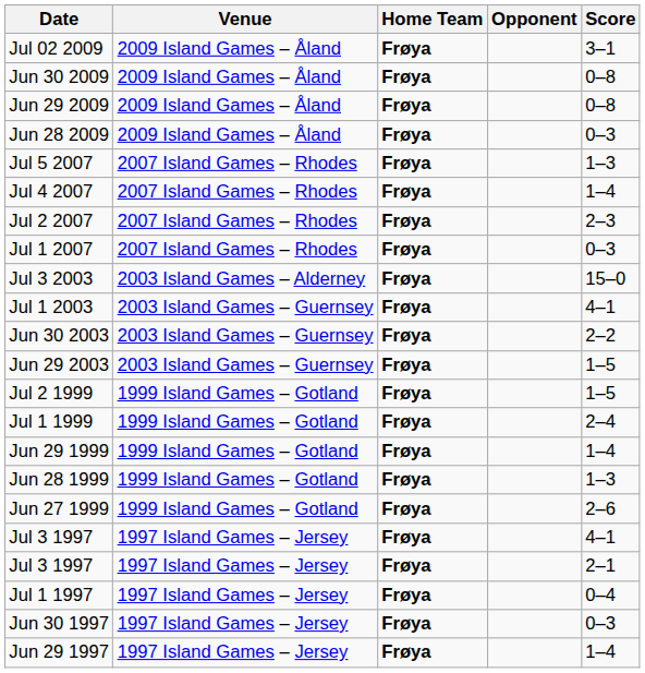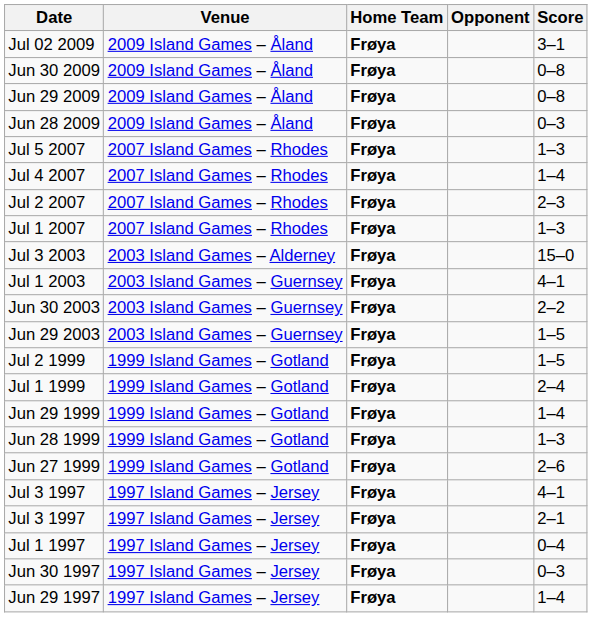 <table class="wikitable">
 <tr>
 <th>Date</th>
 <th>Venue</th>
 <th>Home Team</th>
 <th>Opponent</th>
 <th>Score</th>
 </tr>
 <tr>
 <td>Jul 02 2009</td>
 <td><a href='#'>2009 Island Games</a> – <a href='#'>Åland</a></td>
 <td> <strong>Frøya</strong></td>
 <td></td>
 <td>3–1</td>
 </tr>
 <tr>
 <td>Jun 30 2009</td>
 <td><a href='#'>2009 Island Games</a> – <a href='#'>Åland</a></td>
 <td> <strong>Frøya</strong></td>
 <td></td>
 <td>0–8</td>
 </tr>
 <tr>
 <td>Jun 29 2009</td>
 <td><a href='#'>2009 Island Games</a> – <a href='#'>Åland</a></td>
 <td> <strong>Frøya</strong></td>
 <td></td>
 <td>0–8</td>
 </tr>
 <tr>
 <td>Jun 28 2009</td>
 <td><a href='#'>2009 Island Games</a> – <a href='#'>Åland</a></td>
 <td> <strong>Frøya</strong></td>
 <td></td>
 <td>0–3</td>
 </tr>
 <tr>
 <td>Jul 5 2007</td>
 <td><a href='#'>2007 Island Games</a> – <a href='#'>Rhodes</a></td>
 <td> <strong>Frøya</strong></td>
 <td></td>
 <td>1–3</td>
 </tr>
 <tr>
 <td>Jul 4 2007</td>
 <td><a href='#'>2007 Island Games</a> – <a href='#'>Rhodes</a></td>
 <td> <strong>Frøya</strong></td>
 <td></td>
 <td>1–4</td>
 </tr>
 <tr>
 <td>Jul 2 2007</td>
 <td><a href='#'>2007 Island Games</a> – <a href='#'>Rhodes</a></td>
 <td> <strong>Frøya</strong></td>
 <td></td>
 <td>2–3</td>
 </tr>
 <tr>
 <td>Jul 1 2007</td>
 <td><a href='#'>2007 Island Games</a> – <a href='#'>Rhodes</a></td>
 <td> <strong>Frøya</strong></td>
 <td></td>
-<td>0–3</td>
+<td>1–3</td>
 </tr>
 <tr>
 <td>Jul 3 2003</td>
 <td><a href='#'>2003 Island Games</a> – <a href='#'>Alderney</a></td>
 <td> <strong>Frøya</strong></td>
 <td></td>
 <td>15–0</td>
 </tr>
 <tr>
 <td>Jul 1 2003</td>
 <td><a href='#'>2003 Island Games</a> – <a href='#'>Guernsey</a></td>
 <td> <strong>Frøya</strong></td>
 <td></td>
 <td>4–1</td>
 </tr>
 <tr>
 <td>Jun 30 2003</td>
 <td><a href='#'>2003 Island Games</a> – <a href='#'>Guernsey</a></td>
 <td> <strong>Frøya</strong></td>
 <td></td>
 <td>2–2</td>
 </tr>
 <tr>
 <td>Jun 29 2003</td>
 <td><a href='#'>2003 Island Games</a> – <a href='#'>Guernsey</a></td>
 <td> <strong>Frøya</strong></td>
 <td></td>
 <td>1–5</td>
 </tr>
 <tr>
 <td>Jul 2 1999</td>
 <td><a href='#'>1999 Island Games</a> – <a href='#'>Gotland</a></td>
 <td> <strong>Frøya</strong></td>
 <td></td>
 <td>1–5</td>
 </tr>
 <tr>
 <td>Jul 1 1999</td>
 <td><a href='#'>1999 Island Games</a> – <a href='#'>Gotland</a></td>
 <td> <strong>Frøya</strong></td>
 <td></td>
 <td>2–4</td>
 </tr>
 <tr>
 <td>Jun 29 1999</td>
 <td><a href='#'>1999 Island Games</a> – <a href='#'>Gotland</a></td>
 <td> <strong>Frøya</strong></td>
 <td></td>
 <td>1–4</td>
 </tr>
 <tr>
 <td>Jun 28 1999</td>
 <td><a href='#'>1999 Island Games</a> – <a href='#'>Gotland</a></td>
 <td> <strong>Frøya</strong></td>
 <td></td>
 <td>1–3</td>
 </tr>
 <tr>
 <td>Jun 27 1999</td>
 <td><a href='#'>1999 Island Games</a> – <a href='#'>Gotland</a></td>
 <td> <strong>Frøya</strong></td>
 <td></td>
 <td>2–6</td>
 </tr>
 <tr>
 <td>Jul 3 1997</td>
 <td><a href='#'>1997 Island Games</a> – <a href='#'>Jersey</a></td>
 <td> <strong>Frøya</strong></td>
 <td></td>
 <td>4–1</td>
 </tr>
 <tr>
 <td>Jul 3 1997</td>
 <td><a href='#'>1997 Island Games</a> – <a href='#'>Jersey</a></td>
 <td> <strong>Frøya</strong></td>
 <td></td>
 <td>2–1</td>
 </tr>
 <tr>
 <td>Jul 1 1997</td>
 <td><a href='#'>1997 Island Games</a> – <a href='#'>Jersey</a></td>
 <td> <strong>Frøya</strong></td>
 <td></td>
 <td>0–4</td>
 </tr>
 <tr>
 <td>Jun 30 1997</td>
 <td><a href='#'>1997 Island Games</a> – <a href='#'>Jersey</a></td>
 <td> <strong>Frøya</strong></td>
 <td></td>
 <td>0–3</td>
 </tr>
 <tr>
 <td>Jun 29 1997</td>
 <td><a href='#'>1997 Island Games</a> – <a href='#'>Jersey</a></td>
 <td> <strong>Frøya</strong></td>
 <td></td>
 <td>1–4</td>
 </tr>
 </table>
